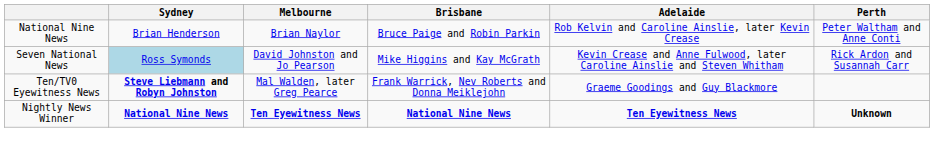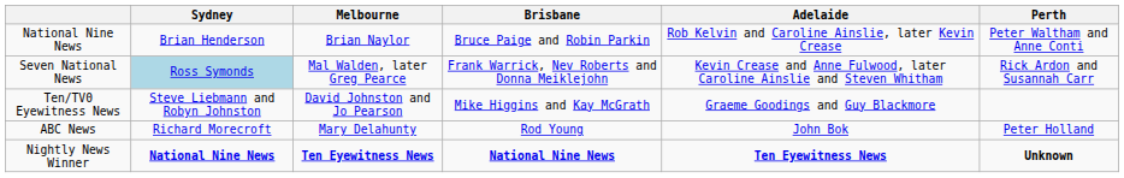 <table class="wikitable">
 <tr>
 <th></th>
 <th>Sydney</th>
 <th>Melbourne</th>
 <th>Brisbane</th>
 <th>Adelaide</th>
 <th>Perth</th>
 </tr>
 <tr style="text-align:center">
 <td>National Nine News</td>
 <td><a href='#'>Brian Henderson</a></td>
 <td><a href='#'>Brian Naylor</a></td>
 <td><a href='#'>Bruce Paige</a> and <a href='#'>Robin Parkin</a></td>
 <td><a href='#'>Rob Kelvin</a> and <a href='#'>Caroline Ainslie</a>, later <a href='#'>Kevin Crease</a></td>
 <td><a href='#'>Peter Waltham</a> and <a href='#'>Anne Conti</a></td>
 </tr>
 <tr style="text-align:center">
 <td>Seven National News</td>
 <td style="background: lightblue;"><a href='#'>Ross Symonds</a></td>
-<td><a href='#'>David Johnston</a> and <a href='#'>Jo Pearson</a></td>
-<td><a href='#'>Mike Higgins</a> and <a href='#'>Kay McGrath</a></td>
+<td><a href='#'>Mal Walden</a>, later <a href='#'>Greg Pearce</a></td>
+<td><a href='#'>Frank Warrick</a>, <a href='#'>Nev Roberts</a> and <a href='#'>Donna Meiklejohn</a></td>
 <td><a href='#'>Kevin Crease</a> and <a href='#'>Anne Fulwood</a>, later <a href='#'>Caroline Ainslie</a> and <a href='#'>Steven Whitham</a></td>
 <td><a href='#'>Rick Ardon</a> and <a href='#'>Susannah Carr</a></td>
 </tr>
 <tr style="text-align:center">
 <td>Ten/TV0 Eyewitness News</td>
-<td><strong><a href='#'>Steve Liebmann</a> and <a href='#'>Robyn Johnston</a></strong></td>
-<td><a href='#'>Mal Walden</a>, later <a href='#'>Greg Pearce</a></td>
-<td><a href='#'>Frank Warrick</a>, <a href='#'>Nev Roberts</a> and <a href='#'>Donna Meiklejohn</a></td>
+<td><a href='#'>Steve Liebmann</a> and <a href='#'>Robyn Johnston</a></td>
+<td><a href='#'>David Johnston</a> and <a href='#'>Jo Pearson</a></td>
+<td><a href='#'>Mike Higgins</a> and <a href='#'>Kay McGrath</a></td>
 <td><a href='#'>Graeme Goodings</a> and <a href='#'>Guy Blackmore</a></td>
 <td></td>
+</tr>
+<tr style="text-align:center">
+<td>ABC News</td>
+<td><a href='#'>Richard Morecroft</a></td>
+<td><a href='#'>Mary Delahunty</a></td>
+<td><a href='#'>Rod Young</a></td>
+<td><a href='#'>John Bok</a></td>
+<td><a href='#'>Peter Holland</a></td>
 </tr>
 <tr style="text-align:center">
 <td>Nightly News Winner</td>
 <td><strong><a href='#'>National Nine News</a></strong></td>
 <td><strong><a href='#'>Ten Eyewitness News</a></strong></td>
 <td><strong><a href='#'>National Nine News</a></strong></td>
 <td><strong><a href='#'>Ten Eyewitness News</a></strong></td>
 <td><strong>Unknown</strong></td>
 </tr>
 </table>
